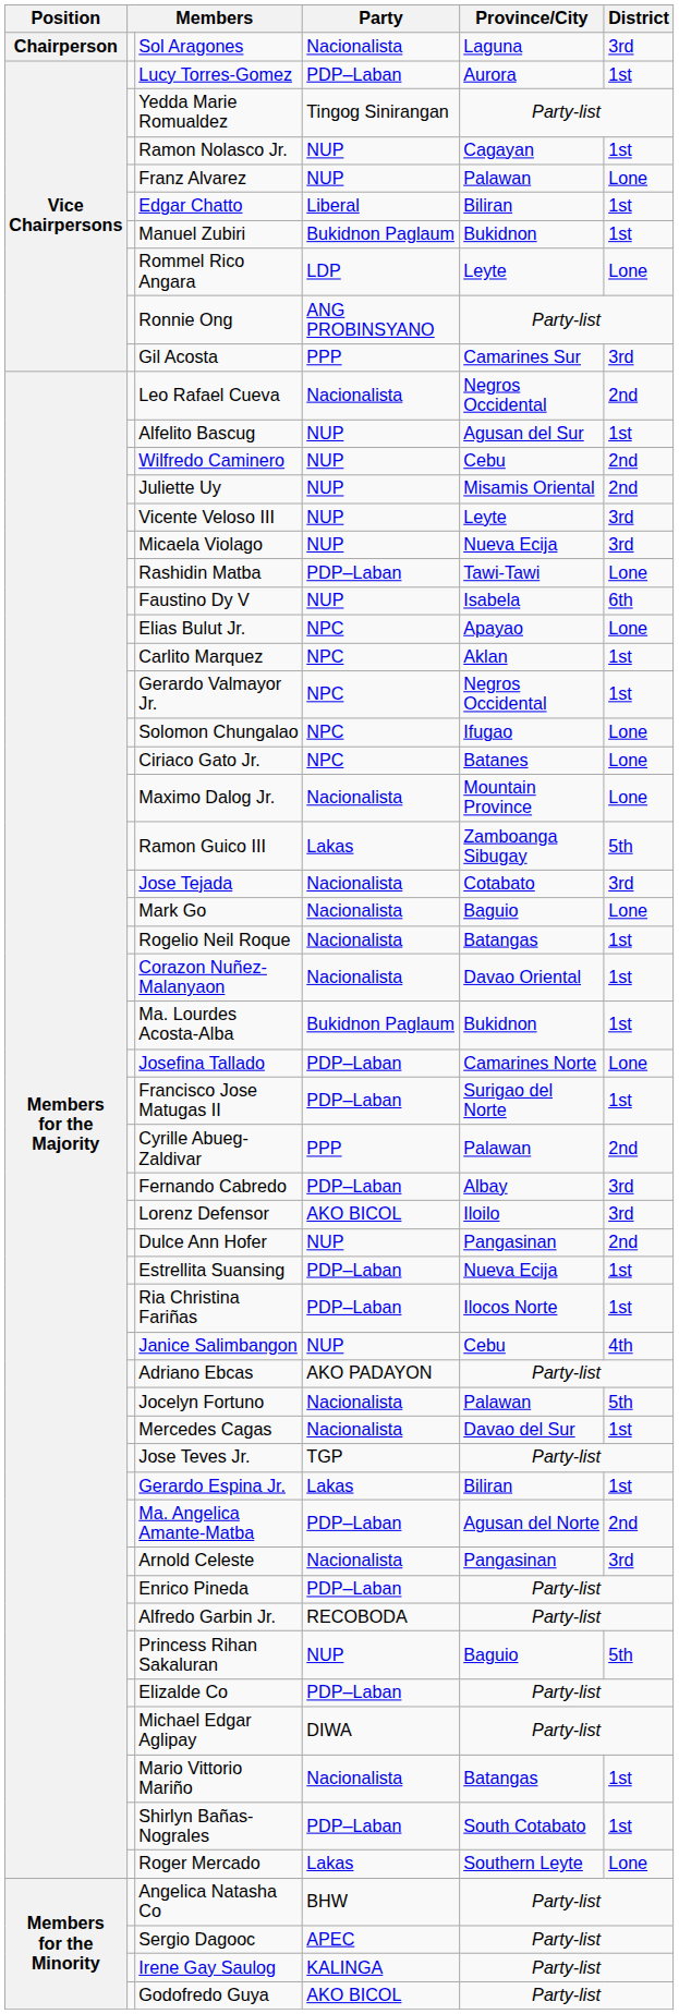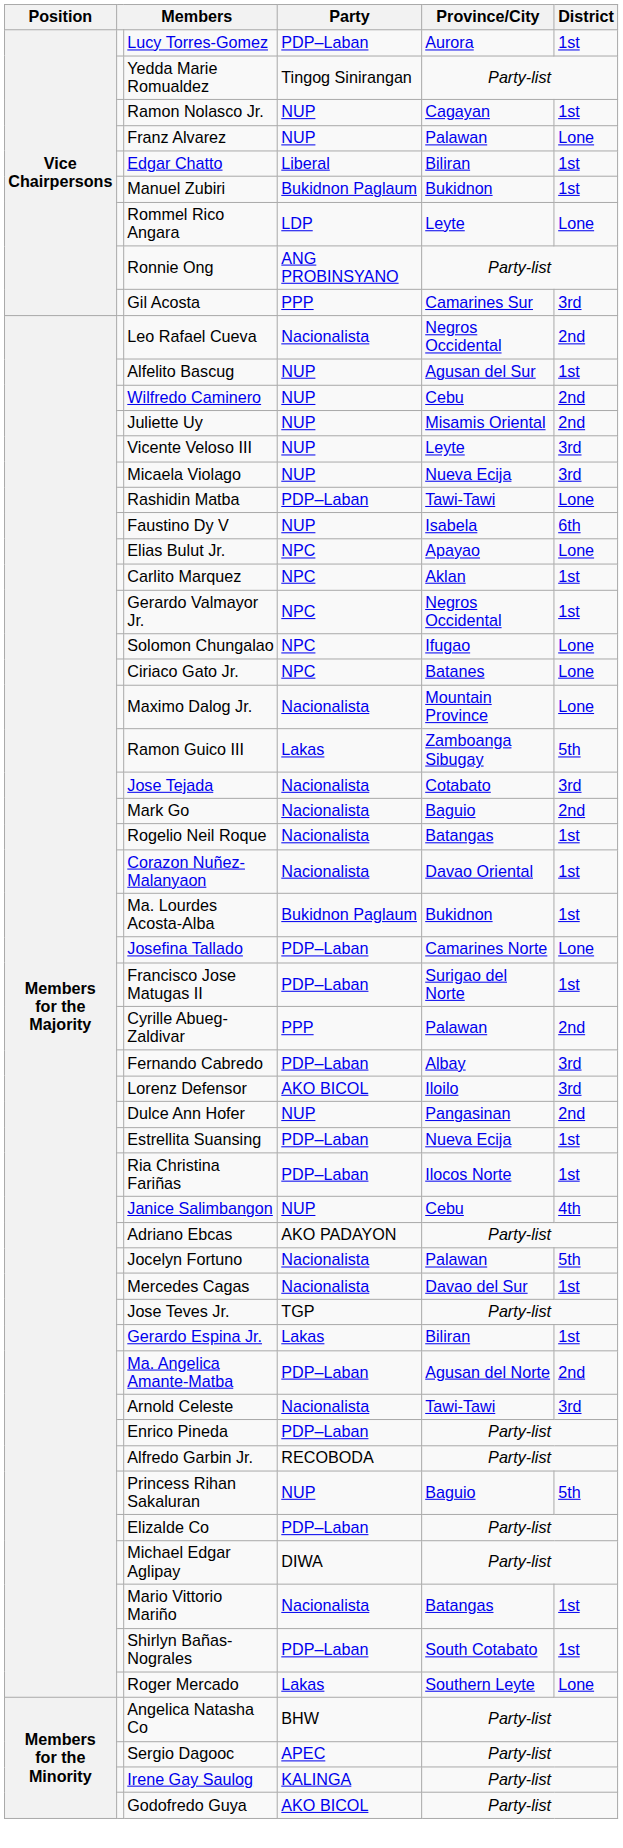 <table class="wikitable" style="font-size: 100%;">
 <tr>
 <th>Position</th>
 <th colspan="2">Members</th>
 <th>Party</th>
 <th>Province/City</th>
 <th>District</th>
-</tr>
-<tr>
-<th>Chairperson</th>
-<td></td>
-<td><a href='#'>Sol Aragones</a></td>
-<td><a href='#'>Nacionalista</a></td>
-<td><a href='#'>Laguna</a></td>
-<td><a href='#'>3rd</a></td>
 </tr>
 <tr>
 <th rowspan="9">Vice<br>Chairpersons</th>
 <td></td>
 <td><a href='#'>Lucy Torres-Gomez</a></td>
 <td><a href='#'>PDP–Laban</a></td>
 <td><a href='#'>Aurora</a></td>
 <td><a href='#'>1st</a></td>
 </tr>
 <tr>
 <td></td>
 <td>Yedda Marie Romualdez</td>
 <td>Tingog Sinirangan</td>
 <td align="center" colspan="2"><em>Party-list</em></td>
 </tr>
 <tr>
 <td></td>
 <td>Ramon Nolasco Jr.</td>
 <td><a href='#'>NUP</a></td>
 <td><a href='#'>Cagayan</a></td>
 <td><a href='#'>1st</a></td>
 </tr>
 <tr>
 <td></td>
 <td>Franz Alvarez</td>
 <td><a href='#'>NUP</a></td>
 <td><a href='#'>Palawan</a></td>
 <td><a href='#'>Lone</a></td>
 </tr>
 <tr>
 <td></td>
 <td><a href='#'>Edgar Chatto</a></td>
 <td><a href='#'>Liberal</a></td>
 <td><a href='#'>Biliran</a></td>
 <td><a href='#'>1st</a></td>
 </tr>
 <tr>
 <td></td>
 <td>Manuel Zubiri</td>
 <td><a href='#'>Bukidnon Paglaum</a></td>
 <td><a href='#'>Bukidnon</a></td>
 <td><a href='#'>1st</a></td>
 </tr>
 <tr>
 <td></td>
 <td>Rommel Rico Angara</td>
 <td><a href='#'>LDP</a></td>
 <td><a href='#'>Leyte</a></td>
 <td><a href='#'>Lone</a></td>
 </tr>
 <tr>
 <td></td>
 <td>Ronnie Ong</td>
 <td><a href='#'>ANG PROBINSYANO</a></td>
 <td align="center" colspan="2"><em>Party-list</em></td>
 </tr>
 <tr>
 <td></td>
 <td>Gil Acosta</td>
 <td><a href='#'>PPP</a></td>
 <td><a href='#'>Camarines Sur</a></td>
 <td><a href='#'>3rd</a></td>
 </tr>
 <tr>
 <th rowspan="44">Members<br>for the<br>Majority</th>
 <td></td>
 <td>Leo Rafael Cueva</td>
 <td><a href='#'>Nacionalista</a></td>
 <td><a href='#'>Negros Occidental</a></td>
 <td><a href='#'>2nd</a></td>
 </tr>
 <tr>
 <td></td>
 <td>Alfelito Bascug</td>
 <td><a href='#'>NUP</a></td>
 <td><a href='#'>Agusan del Sur</a></td>
 <td><a href='#'>1st</a></td>
 </tr>
 <tr>
 <td></td>
 <td><a href='#'>Wilfredo Caminero</a></td>
 <td><a href='#'>NUP</a></td>
 <td><a href='#'>Cebu</a></td>
 <td><a href='#'>2nd</a></td>
 </tr>
 <tr>
 <td></td>
 <td>Juliette Uy</td>
 <td><a href='#'>NUP</a></td>
 <td><a href='#'>Misamis Oriental</a></td>
 <td><a href='#'>2nd</a></td>
 </tr>
 <tr>
 <td></td>
 <td>Vicente Veloso III</td>
 <td><a href='#'>NUP</a></td>
 <td><a href='#'>Leyte</a></td>
 <td><a href='#'>3rd</a></td>
 </tr>
 <tr>
 <td></td>
 <td>Micaela Violago</td>
 <td><a href='#'>NUP</a></td>
 <td><a href='#'>Nueva Ecija</a></td>
 <td><a href='#'>3rd</a></td>
 </tr>
 <tr>
 <td></td>
 <td>Rashidin Matba</td>
 <td><a href='#'>PDP–Laban</a></td>
 <td><a href='#'>Tawi-Tawi</a></td>
 <td><a href='#'>Lone</a></td>
 </tr>
 <tr>
 <td></td>
 <td>Faustino Dy V</td>
 <td><a href='#'>NUP</a></td>
 <td><a href='#'>Isabela</a></td>
 <td><a href='#'>6th</a></td>
 </tr>
 <tr>
 <td></td>
 <td>Elias Bulut Jr.</td>
 <td><a href='#'>NPC</a></td>
 <td><a href='#'>Apayao</a></td>
 <td><a href='#'>Lone</a></td>
 </tr>
 <tr>
 <td></td>
 <td>Carlito Marquez</td>
 <td><a href='#'>NPC</a></td>
 <td><a href='#'>Aklan</a></td>
 <td><a href='#'>1st</a></td>
 </tr>
 <tr>
 <td></td>
 <td>Gerardo Valmayor Jr.</td>
 <td><a href='#'>NPC</a></td>
 <td><a href='#'>Negros Occidental</a></td>
 <td><a href='#'>1st</a></td>
 </tr>
 <tr>
 <td></td>
 <td>Solomon Chungalao</td>
 <td><a href='#'>NPC</a></td>
 <td><a href='#'>Ifugao</a></td>
 <td><a href='#'>Lone</a></td>
 </tr>
 <tr>
 <td></td>
 <td>Ciriaco Gato Jr.</td>
 <td><a href='#'>NPC</a></td>
 <td><a href='#'>Batanes</a></td>
 <td><a href='#'>Lone</a></td>
 </tr>
 <tr>
 <td></td>
 <td>Maximo Dalog Jr.</td>
 <td><a href='#'>Nacionalista</a></td>
 <td><a href='#'>Mountain Province</a></td>
 <td><a href='#'>Lone</a></td>
 </tr>
 <tr>
 <td></td>
 <td>Ramon Guico III</td>
 <td><a href='#'>Lakas</a></td>
 <td><a href='#'>Zamboanga Sibugay</a></td>
 <td><a href='#'>5th</a></td>
 </tr>
 <tr>
 <td></td>
 <td><a href='#'>Jose Tejada</a></td>
 <td><a href='#'>Nacionalista</a></td>
 <td><a href='#'>Cotabato</a></td>
 <td><a href='#'>3rd</a></td>
 </tr>
 <tr>
 <td></td>
 <td>Mark Go</td>
 <td><a href='#'>Nacionalista</a></td>
 <td><a href='#'>Baguio</a></td>
-<td><a href='#'>Lone</a></td>
+<td><a href='#'>2nd</a></td>
 </tr>
 <tr>
 <td></td>
 <td>Rogelio Neil Roque</td>
 <td><a href='#'>Nacionalista</a></td>
 <td><a href='#'>Batangas</a></td>
 <td><a href='#'>1st</a></td>
 </tr>
 <tr>
 <td></td>
 <td><a href='#'>Corazon Nuñez-Malanyaon</a></td>
 <td><a href='#'>Nacionalista</a></td>
 <td><a href='#'>Davao Oriental</a></td>
 <td><a href='#'>1st</a></td>
 </tr>
 <tr>
 <td></td>
 <td>Ma. Lourdes Acosta-Alba</td>
 <td><a href='#'>Bukidnon Paglaum</a></td>
 <td><a href='#'>Bukidnon</a></td>
 <td><a href='#'>1st</a></td>
 </tr>
 <tr>
 <td></td>
 <td><a href='#'>Josefina Tallado</a></td>
 <td><a href='#'>PDP–Laban</a></td>
 <td><a href='#'>Camarines Norte</a></td>
 <td><a href='#'>Lone</a></td>
 </tr>
 <tr>
 <td></td>
 <td>Francisco Jose Matugas II</td>
 <td><a href='#'>PDP–Laban</a></td>
 <td><a href='#'>Surigao del Norte</a></td>
 <td><a href='#'>1st</a></td>
 </tr>
 <tr>
 <td></td>
 <td>Cyrille Abueg-Zaldivar</td>
 <td><a href='#'>PPP</a></td>
 <td><a href='#'>Palawan</a></td>
 <td><a href='#'>2nd</a></td>
 </tr>
 <tr>
 <td></td>
 <td>Fernando Cabredo</td>
 <td><a href='#'>PDP–Laban</a></td>
 <td><a href='#'>Albay</a></td>
 <td><a href='#'>3rd</a></td>
 </tr>
 <tr>
 <td></td>
 <td>Lorenz Defensor</td>
 <td><a href='#'>AKO BICOL</a></td>
 <td><a href='#'>Iloilo</a></td>
 <td><a href='#'>3rd</a></td>
 </tr>
 <tr>
 <td></td>
 <td>Dulce Ann Hofer</td>
 <td><a href='#'>NUP</a></td>
 <td><a href='#'>Pangasinan</a></td>
 <td><a href='#'>2nd</a></td>
 </tr>
 <tr>
 <td></td>
 <td>Estrellita Suansing</td>
 <td><a href='#'>PDP–Laban</a></td>
 <td><a href='#'>Nueva Ecija</a></td>
 <td><a href='#'>1st</a></td>
 </tr>
 <tr>
 <td></td>
 <td>Ria Christina Fariñas</td>
 <td><a href='#'>PDP–Laban</a></td>
 <td><a href='#'>Ilocos Norte</a></td>
 <td><a href='#'>1st</a></td>
 </tr>
 <tr>
 <td></td>
 <td><a href='#'>Janice Salimbangon</a></td>
 <td><a href='#'>NUP</a></td>
 <td><a href='#'>Cebu</a></td>
 <td><a href='#'>4th</a></td>
 </tr>
 <tr>
 <td></td>
 <td>Adriano Ebcas</td>
 <td>AKO PADAYON</td>
 <td align="center" colspan="2"><em>Party-list</em></td>
 </tr>
 <tr>
 <td></td>
 <td>Jocelyn Fortuno</td>
 <td><a href='#'>Nacionalista</a></td>
 <td><a href='#'>Palawan</a></td>
 <td><a href='#'>5th</a></td>
 </tr>
 <tr>
 <td></td>
 <td>Mercedes Cagas</td>
 <td><a href='#'>Nacionalista</a></td>
 <td><a href='#'>Davao del Sur</a></td>
 <td><a href='#'>1st</a></td>
 </tr>
 <tr>
 <td></td>
 <td>Jose Teves Jr.</td>
 <td>TGP</td>
 <td align="center" colspan="2"><em>Party-list</em></td>
 </tr>
 <tr>
 <td></td>
 <td><a href='#'>Gerardo Espina Jr.</a></td>
 <td><a href='#'>Lakas</a></td>
 <td><a href='#'>Biliran</a></td>
 <td><a href='#'>1st</a></td>
 </tr>
 <tr>
 <td></td>
 <td><a href='#'>Ma. Angelica Amante-Matba</a></td>
 <td><a href='#'>PDP–Laban</a></td>
 <td><a href='#'>Agusan del Norte</a></td>
 <td><a href='#'>2nd</a></td>
 </tr>
 <tr>
 <td></td>
 <td>Arnold Celeste</td>
 <td><a href='#'>Nacionalista</a></td>
-<td><a href='#'>Pangasinan</a></td>
+<td><a href='#'>Tawi-Tawi</a></td>
 <td><a href='#'>3rd</a></td>
 </tr>
 <tr>
 <td></td>
 <td>Enrico Pineda</td>
 <td><a href='#'>PDP–Laban</a></td>
 <td align="center" colspan="2"><em>Party-list</em></td>
 </tr>
 <tr>
 <td></td>
 <td>Alfredo Garbin Jr.</td>
 <td>RECOBODA</td>
 <td align="center" colspan="2"><em>Party-list</em></td>
 </tr>
 <tr>
 <td></td>
 <td>Princess Rihan Sakaluran</td>
 <td><a href='#'>NUP</a></td>
 <td><a href='#'>Baguio</a></td>
 <td><a href='#'>5th</a></td>
 </tr>
 <tr>
 <td></td>
 <td>Elizalde Co</td>
 <td><a href='#'>PDP–Laban</a></td>
 <td align="center" colspan="2"><em>Party-list</em></td>
 </tr>
 <tr>
 <td></td>
 <td>Michael Edgar Aglipay</td>
 <td>DIWA</td>
 <td align="center" colspan="2"><em>Party-list</em></td>
 </tr>
 <tr>
 <td></td>
 <td>Mario Vittorio Mariño</td>
 <td><a href='#'>Nacionalista</a></td>
 <td><a href='#'>Batangas</a></td>
 <td><a href='#'>1st</a></td>
 </tr>
 <tr>
 <td></td>
 <td>Shirlyn Bañas-Nograles</td>
 <td><a href='#'>PDP–Laban</a></td>
 <td><a href='#'>South Cotabato</a></td>
 <td><a href='#'>1st</a></td>
 </tr>
 <tr>
 <td></td>
 <td>Roger Mercado</td>
 <td><a href='#'>Lakas</a></td>
 <td><a href='#'>Southern Leyte</a></td>
 <td><a href='#'>Lone</a></td>
 </tr>
 <tr>
 <th rowspan="4">Members<br>for the<br>Minority</th>
 <td></td>
 <td>Angelica Natasha Co</td>
 <td>BHW</td>
 <td align="center" colspan="2"><em>Party-list</em></td>
 </tr>
 <tr>
 <td></td>
 <td>Sergio Dagooc</td>
 <td><a href='#'>APEC</a></td>
 <td align="center" colspan="2"><em>Party-list</em></td>
 </tr>
 <tr>
 <td></td>
 <td><a href='#'>Irene Gay Saulog</a></td>
 <td><a href='#'>KALINGA</a></td>
 <td align="center" colspan="2"><em>Party-list</em></td>
 </tr>
 <tr>
 <td></td>
 <td>Godofredo Guya</td>
 <td><a href='#'>AKO BICOL</a></td>
 <td align="center" colspan="2"><em>Party-list</em></td>
 </tr>
 </table>
